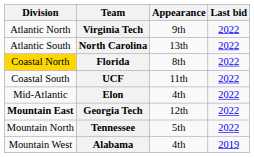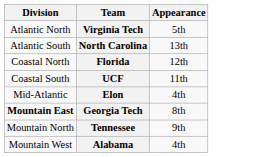 <table class="wikitable sortable" style="text-align:center">
 <tr>
 <th>Division</th>
 <th>Team</th>
 <th>Appearance</th>
-<th>Last bid</th>
 </tr>
 <tr>
 <td>Atlantic North</td>
 <th>Virginia Tech</th>
-<td>9th</td>
-<td><a href='#'>2022</a></td>
+<td>5th</td>
 </tr>
 <tr>
 <td>Atlantic South</td>
 <th>North Carolina</th>
 <td>13th</td>
-<td><a href='#'>2022</a></td>
 </tr>
 <tr>
-<td style="background: gold;">Coastal North</td>
+<td>Coastal North</td>
 <th>Florida</th>
-<td>8th</td>
-<td><a href='#'>2022</a></td>
+<td>12th</td>
 </tr>
 <tr>
 <td>Coastal South</td>
 <th>UCF</th>
 <td>11th</td>
-<td><a href='#'>2022</a></td>
 </tr>
 <tr>
 <td>Mid-Atlantic</td>
 <th>Elon</th>
 <td>4th</td>
-<td><a href='#'>2022</a></td>
 </tr>
 <tr>
 <td><strong>Mountain East</strong></td>
 <th>Georgia Tech</th>
-<td>12th</td>
-<td><a href='#'>2022</a></td>
+<td>8th</td>
 </tr>
 <tr>
 <td>Mountain North</td>
 <th>Tennessee</th>
-<td>5th</td>
-<td><a href='#'>2022</a></td>
+<td>9th</td>
 </tr>
 <tr>
 <td>Mountain West</td>
 <th>Alabama</th>
 <td>4th</td>
-<td><a href='#'>2019</a></td>
 </tr>
 </table>
